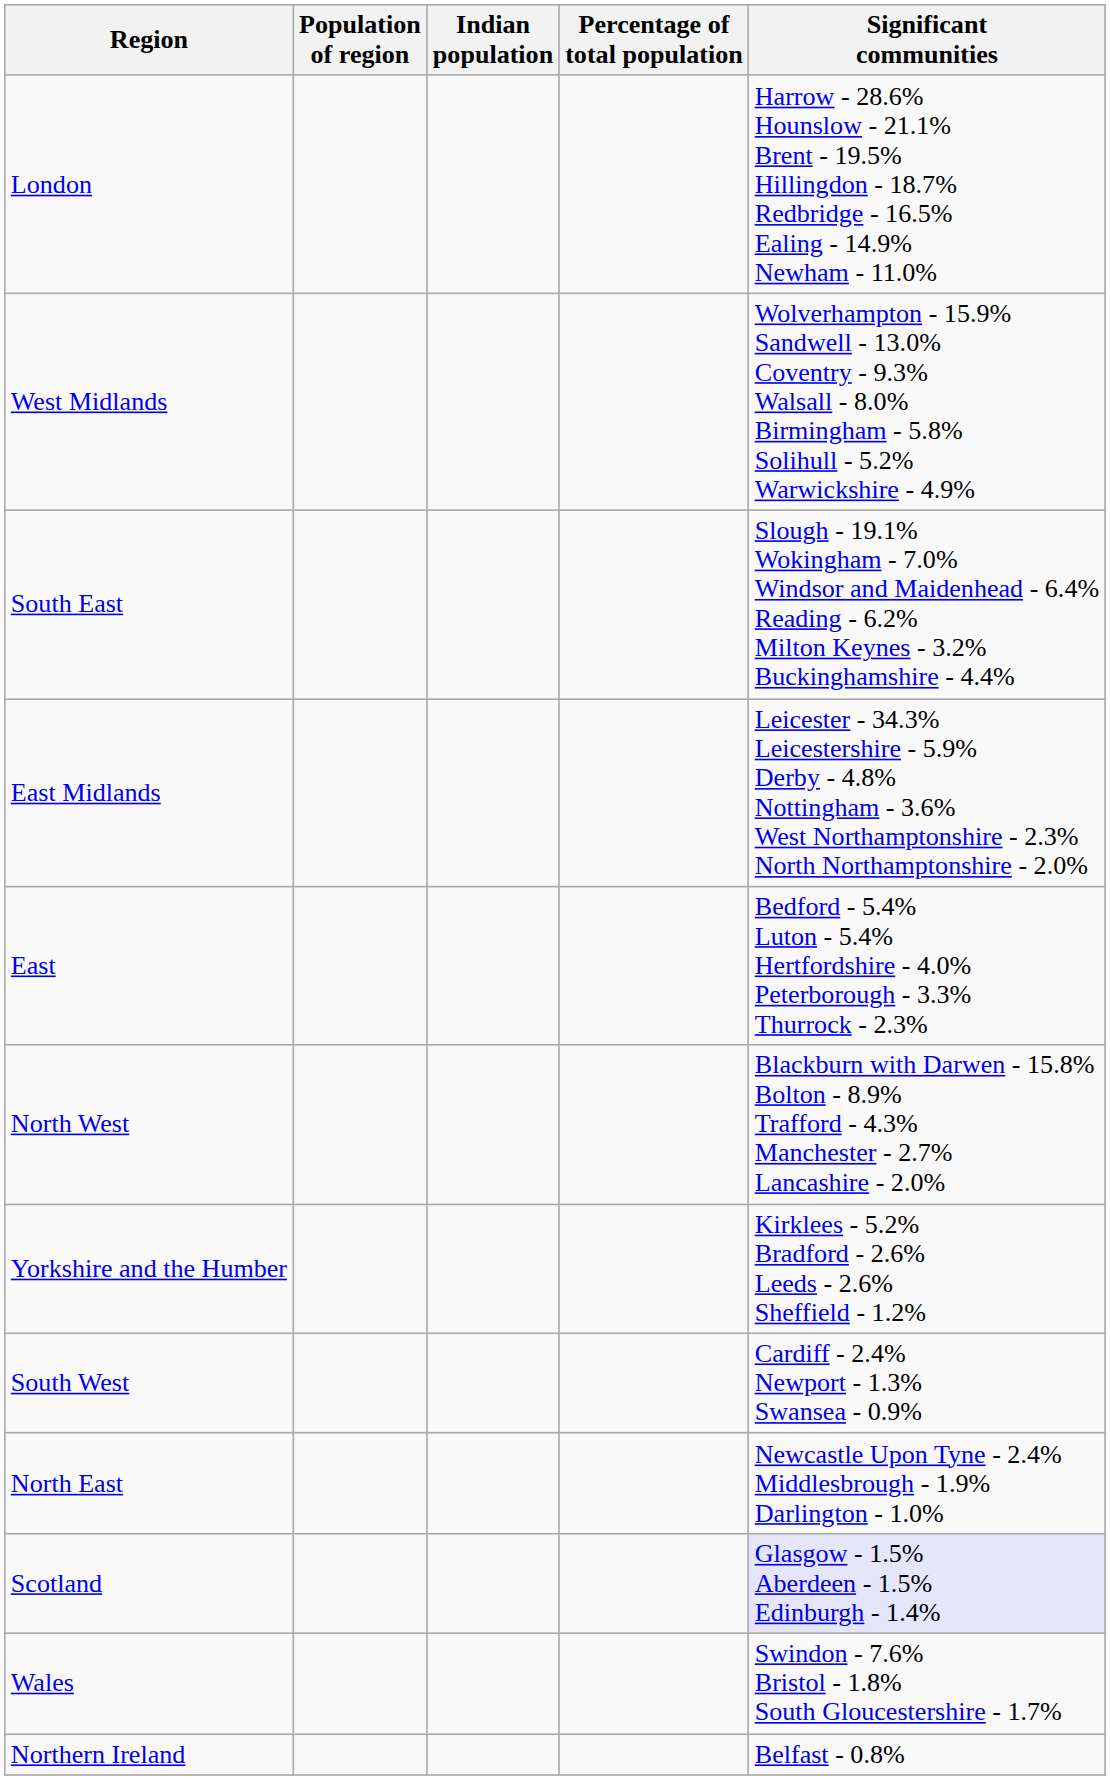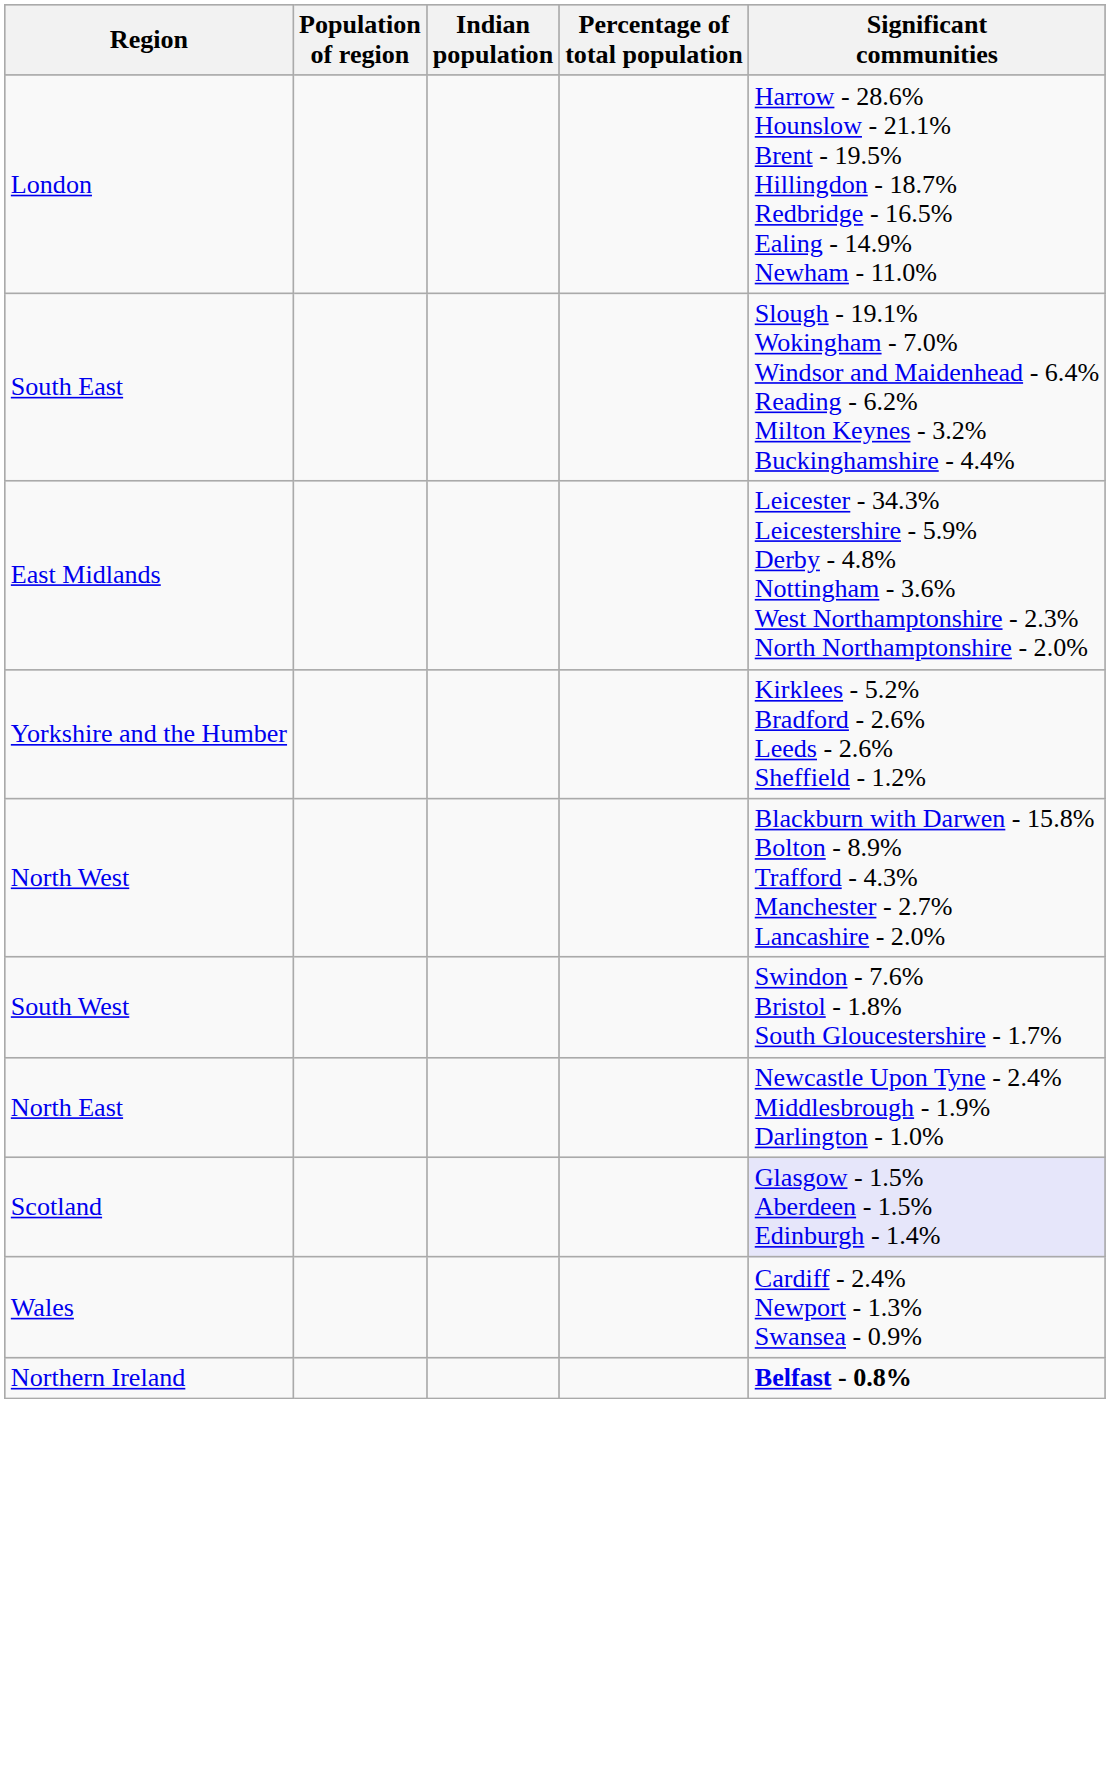 <table class="wikitable sortable">
 <tr>
 <th>Region</th>
 <th>Population<br>of region</th>
 <th>Indian<br>population</th>
 <th>Percentage of<br>total population</th>
 <th>Significant<br>communities</th>
 </tr>
 <tr>
 <td><a href='#'>London</a></td>
 <td></td>
 <td></td>
 <td></td>
 <td><a href='#'>Harrow</a> - 28.6%<br><a href='#'>Hounslow</a> - 21.1%<br><a href='#'>Brent</a> - 19.5%<br><a href='#'>Hillingdon</a> - 18.7%<br><a href='#'>Redbridge</a> - 16.5%<br><a href='#'>Ealing</a> - 14.9%<br><a href='#'>Newham</a> - 11.0%</td>
 </tr>
 <tr>
-<td><a href='#'>West Midlands</a></td>
-<td></td>
-<td></td>
-<td></td>
-<td><a href='#'>Wolverhampton</a> - 15.9%<br><a href='#'>Sandwell</a> - 13.0%<br><a href='#'>Coventry</a> - 9.3%<br><a href='#'>Walsall</a> - 8.0%<br><a href='#'>Birmingham</a> - 5.8%<br><a href='#'>Solihull</a> - 5.2%<br><a href='#'>Warwickshire</a> - 4.9%</td>
-</tr>
-<tr>
 <td><a href='#'>South East</a></td>
 <td></td>
 <td></td>
 <td></td>
 <td><a href='#'>Slough</a> - 19.1%<br><a href='#'>Wokingham</a> - 7.0%<br><a href='#'>Windsor and Maidenhead</a> - 6.4%<br><a href='#'>Reading</a> - 6.2%<br><a href='#'>Milton Keynes</a> - 3.2%<br><a href='#'>Buckinghamshire</a> - 4.4%</td>
 </tr>
 <tr>
 <td><a href='#'>East Midlands</a></td>
 <td></td>
 <td></td>
 <td></td>
 <td><a href='#'>Leicester</a> - 34.3%<br><a href='#'>Leicestershire</a> - 5.9%<br><a href='#'>Derby</a> - 4.8%<br><a href='#'>Nottingham</a> - 3.6%<br><a href='#'>West Northamptonshire</a> - 2.3%<br><a href='#'>North Northamptonshire</a> - 2.0%</td>
 </tr>
 <tr>
-<td><a href='#'>East</a></td>
+<td><a href='#'>Yorkshire and the Humber</a></td>
 <td></td>
 <td></td>
 <td></td>
-<td><a href='#'>Bedford</a> - 5.4%<br><a href='#'>Luton</a> - 5.4%<br><a href='#'>Hertfordshire</a> - 4.0%<br><a href='#'>Peterborough</a> - 3.3%<br><a href='#'>Thurrock</a> - 2.3%</td>
+<td><a href='#'>Kirklees</a> - 5.2%<br><a href='#'>Bradford</a> - 2.6%<br><a href='#'>Leeds</a> - 2.6%<br><a href='#'>Sheffield</a> - 1.2%</td>
 </tr>
 <tr>
 <td><a href='#'>North West</a></td>
 <td></td>
 <td></td>
 <td></td>
 <td><a href='#'>Blackburn with Darwen</a> - 15.8%<br><a href='#'>Bolton</a> - 8.9%<br><a href='#'>Trafford</a> - 4.3%<br><a href='#'>Manchester</a> - 2.7%<br><a href='#'>Lancashire</a> - 2.0%</td>
 </tr>
 <tr>
-<td><a href='#'>Yorkshire and the Humber</a></td>
-<td></td>
-<td></td>
-<td></td>
-<td><a href='#'>Kirklees</a> - 5.2%<br><a href='#'>Bradford</a> - 2.6%<br><a href='#'>Leeds</a> - 2.6%<br><a href='#'>Sheffield</a> - 1.2%</td>
-</tr>
-<tr>
 <td><a href='#'>South West</a></td>
 <td></td>
 <td></td>
 <td></td>
-<td><a href='#'>Cardiff</a> - 2.4%<br><a href='#'>Newport</a> - 1.3%<br><a href='#'>Swansea</a> - 0.9%</td>
+<td><a href='#'>Swindon</a> - 7.6%<br><a href='#'>Bristol</a> - 1.8%<br><a href='#'>South Gloucestershire</a> - 1.7%</td>
 </tr>
 <tr>
 <td><a href='#'>North East</a></td>
 <td></td>
 <td></td>
 <td></td>
 <td><a href='#'>Newcastle Upon Tyne</a> - 2.4%<br><a href='#'>Middlesbrough</a> - 1.9%<br><a href='#'>Darlington</a> - 1.0%</td>
 </tr>
 <tr>
 <td><a href='#'>Scotland</a></td>
 <td></td>
 <td></td>
 <td></td>
 <td style="background: lavender;"><a href='#'>Glasgow</a> - 1.5%<br><a href='#'>Aberdeen</a> - 1.5%<br><a href='#'>Edinburgh</a> - 1.4%</td>
 </tr>
 <tr>
 <td><a href='#'>Wales</a></td>
 <td></td>
 <td></td>
 <td></td>
-<td><a href='#'>Swindon</a> - 7.6%<br><a href='#'>Bristol</a> - 1.8%<br><a href='#'>South Gloucestershire</a> - 1.7%</td>
+<td><a href='#'>Cardiff</a> - 2.4%<br><a href='#'>Newport</a> - 1.3%<br><a href='#'>Swansea</a> - 0.9%</td>
 </tr>
 <tr>
 <td><a href='#'>Northern Ireland</a></td>
 <td></td>
 <td></td>
 <td></td>
-<td><a href='#'>Belfast</a> - 0.8%</td>
+<td><strong><a href='#'>Belfast</a> - 0.8%</strong></td>
 </tr>
 </table>
